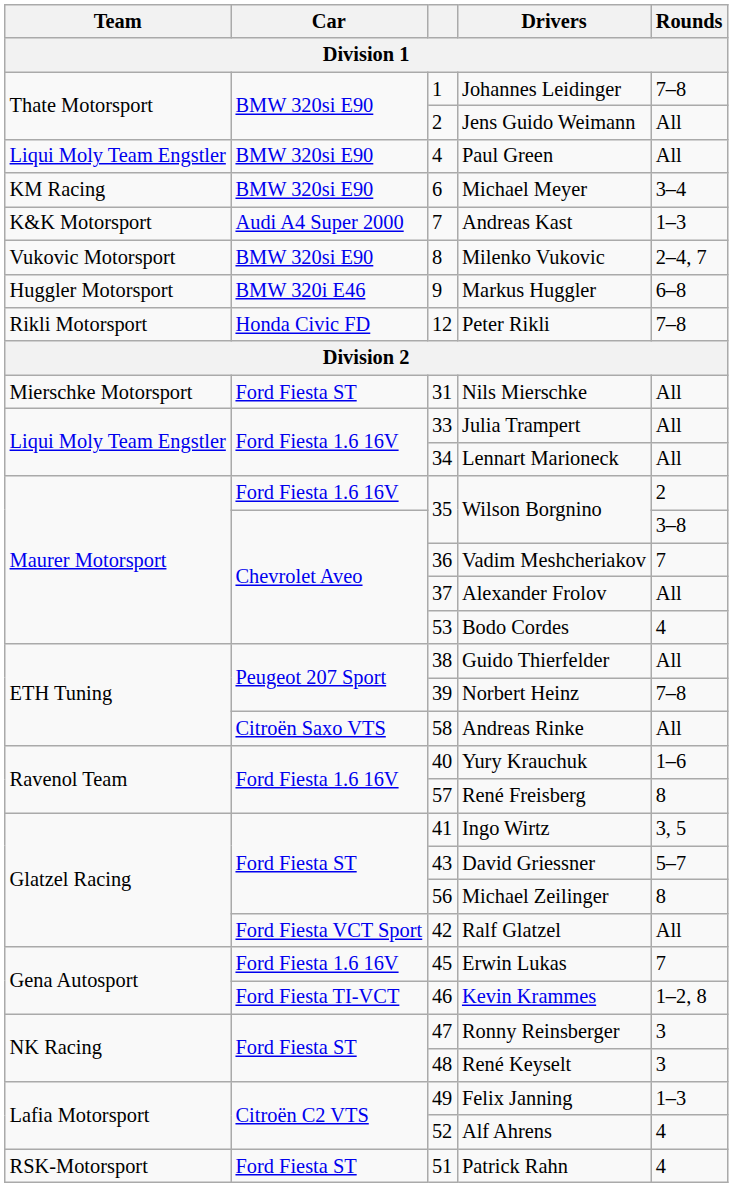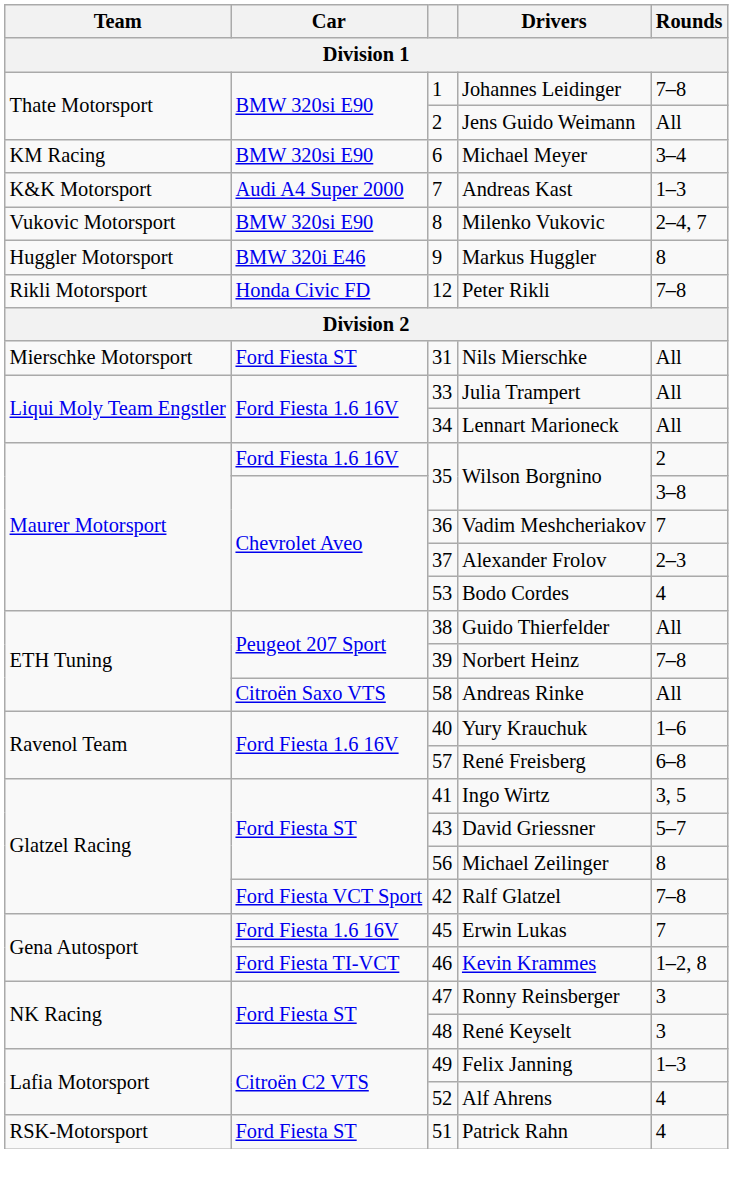 <table class="wikitable" style="font-size: 85%">
 <tr>
 <th>Team</th>
 <th>Car</th>
 <th></th>
 <th>Drivers</th>
 <th>Rounds</th>
 </tr>
 <tr>
 <th colspan=5>Division 1</th>
 </tr>
 <tr>
 <td rowspan=2> Thate Motorsport</td>
 <td rowspan=2><a href='#'>BMW 320si E90</a></td>
 <td>1</td>
 <td> Johannes Leidinger</td>
 <td>7–8</td>
 </tr>
 <tr>
 <td>2</td>
 <td> Jens Guido Weimann</td>
-<td>All</td>
-</tr>
-<tr>
-<td> <a href='#'>Liqui Moly Team Engstler</a></td>
-<td><a href='#'>BMW 320si E90</a></td>
-<td>4</td>
-<td> Paul Green</td>
 <td>All</td>
 </tr>
 <tr>
 <td> KM Racing</td>
 <td><a href='#'>BMW 320si E90</a></td>
 <td>6</td>
 <td> Michael Meyer</td>
 <td>3–4</td>
 </tr>
 <tr>
 <td> K&K Motorsport</td>
 <td><a href='#'>Audi A4 Super 2000</a></td>
 <td>7</td>
 <td> Andreas Kast</td>
 <td>1–3</td>
 </tr>
 <tr>
 <td> Vukovic Motorsport</td>
 <td><a href='#'>BMW 320si E90</a></td>
 <td>8</td>
 <td> Milenko Vukovic</td>
 <td>2–4, 7</td>
 </tr>
 <tr>
 <td> Huggler Motorsport</td>
 <td><a href='#'>BMW 320i E46</a></td>
 <td>9</td>
 <td> Markus Huggler</td>
-<td>6–8</td>
+<td>8</td>
 </tr>
 <tr>
 <td> Rikli Motorsport</td>
 <td><a href='#'>Honda Civic FD</a></td>
 <td>12</td>
 <td> Peter Rikli</td>
 <td>7–8</td>
 </tr>
 <tr>
 <th colspan=5>Division 2</th>
 </tr>
 <tr>
 <td> Mierschke Motorsport</td>
 <td><a href='#'>Ford Fiesta ST</a></td>
 <td>31</td>
 <td> Nils Mierschke</td>
 <td>All</td>
 </tr>
 <tr>
 <td rowspan=2> <a href='#'>Liqui Moly Team Engstler</a></td>
 <td rowspan=2><a href='#'>Ford Fiesta 1.6 16V</a></td>
 <td>33</td>
 <td> Julia Trampert</td>
 <td>All</td>
 </tr>
 <tr>
 <td>34</td>
 <td> Lennart Marioneck</td>
 <td>All</td>
 </tr>
 <tr>
 <td rowspan=5> <a href='#'>Maurer Motorsport</a></td>
 <td><a href='#'>Ford Fiesta 1.6 16V</a></td>
 <td rowspan=2>35</td>
 <td rowspan=2> Wilson Borgnino</td>
 <td>2</td>
 </tr>
 <tr>
 <td rowspan=4><a href='#'>Chevrolet Aveo</a></td>
 <td>3–8</td>
 </tr>
 <tr>
 <td>36</td>
 <td> Vadim Meshcheriakov</td>
 <td>7</td>
 </tr>
 <tr>
 <td>37</td>
 <td> Alexander Frolov</td>
-<td>All</td>
+<td>2–3</td>
 </tr>
 <tr>
 <td>53</td>
 <td> Bodo Cordes</td>
 <td>4</td>
 </tr>
 <tr>
 <td rowspan=3> ETH Tuning</td>
 <td rowspan=2><a href='#'>Peugeot 207 Sport</a></td>
 <td>38</td>
 <td> Guido Thierfelder</td>
 <td>All</td>
 </tr>
 <tr>
 <td>39</td>
 <td> Norbert Heinz</td>
 <td>7–8</td>
 </tr>
 <tr>
 <td><a href='#'>Citroën Saxo VTS</a></td>
 <td>58</td>
 <td> Andreas Rinke</td>
 <td>All</td>
 </tr>
 <tr>
 <td rowspan=2> Ravenol Team</td>
 <td rowspan=2><a href='#'>Ford Fiesta 1.6 16V</a></td>
 <td>40</td>
 <td> Yury Krauchuk</td>
 <td>1–6</td>
 </tr>
 <tr>
 <td>57</td>
 <td> René Freisberg</td>
-<td>8</td>
+<td>6–8</td>
 </tr>
 <tr>
 <td rowspan=4> Glatzel Racing</td>
 <td rowspan=3><a href='#'>Ford Fiesta ST</a></td>
 <td>41</td>
 <td> Ingo Wirtz</td>
 <td>3, 5</td>
 </tr>
 <tr>
 <td>43</td>
 <td> David Griessner</td>
 <td>5–7</td>
 </tr>
 <tr>
 <td>56</td>
 <td> Michael Zeilinger</td>
 <td>8</td>
 </tr>
 <tr>
 <td><a href='#'>Ford Fiesta VCT Sport</a></td>
 <td>42</td>
 <td> Ralf Glatzel</td>
-<td>All</td>
+<td>7–8</td>
 </tr>
 <tr>
 <td rowspan=2> Gena Autosport</td>
 <td><a href='#'>Ford Fiesta 1.6 16V</a></td>
 <td>45</td>
 <td> Erwin Lukas</td>
 <td>7</td>
 </tr>
 <tr>
 <td><a href='#'>Ford Fiesta TI-VCT</a></td>
 <td>46</td>
 <td> <a href='#'>Kevin Krammes</a></td>
 <td>1–2, 8</td>
 </tr>
 <tr>
 <td rowspan=2> NK Racing</td>
 <td rowspan=2><a href='#'>Ford Fiesta ST</a></td>
 <td>47</td>
 <td> Ronny Reinsberger</td>
 <td>3</td>
 </tr>
 <tr>
 <td>48</td>
 <td> René Keyselt</td>
 <td>3</td>
 </tr>
 <tr>
 <td rowspan=2> Lafia Motorsport</td>
 <td rowspan=2><a href='#'>Citroën C2 VTS</a></td>
 <td>49</td>
 <td> Felix Janning</td>
 <td>1–3</td>
 </tr>
 <tr>
 <td>52</td>
 <td> Alf Ahrens</td>
 <td>4</td>
 </tr>
 <tr>
 <td> RSK-Motorsport</td>
 <td><a href='#'>Ford Fiesta ST</a></td>
 <td>51</td>
 <td> Patrick Rahn</td>
 <td>4</td>
 </tr>
 </table>
